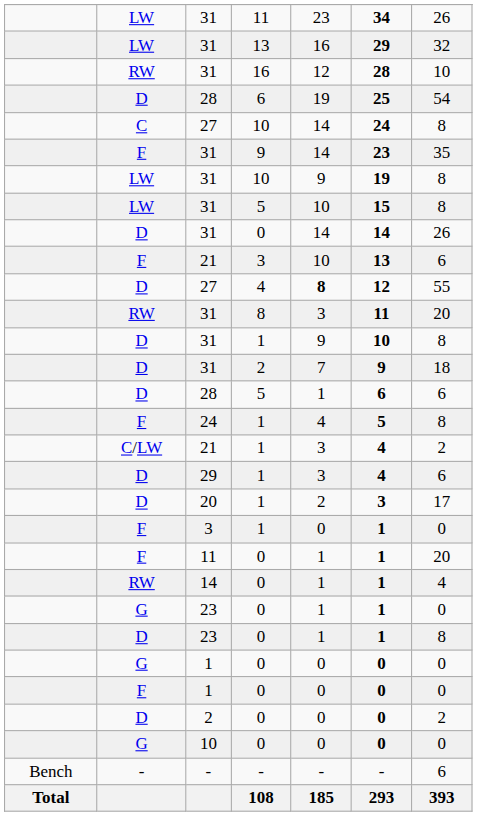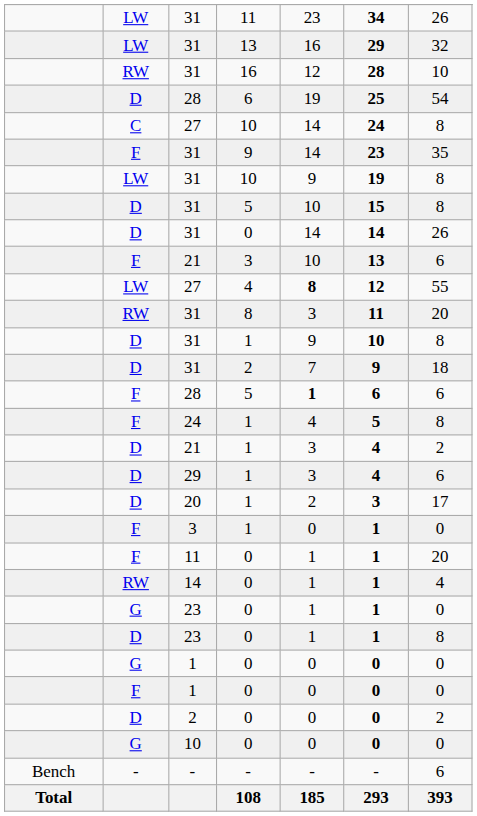 <table class="wikitable sortable" width ="50%">
 <tr align="center">
 </tr>
 <tr align="center" bgcolor="">
 <td></td>
 <td><a href='#'>LW</a></td>
 <td>31</td>
 <td>11</td>
 <td>23</td>
 <td><strong>34</strong></td>
 <td>26</td>
 </tr>
 <tr align="center" bgcolor="f0f0f0">
 <td></td>
 <td><a href='#'>LW</a></td>
 <td>31</td>
 <td>13</td>
 <td>16</td>
 <td><strong>29</strong></td>
 <td>32</td>
 </tr>
 <tr align="center" bgcolor="">
 <td></td>
 <td><a href='#'>RW</a></td>
 <td>31</td>
 <td>16</td>
 <td>12</td>
 <td><strong>28</strong></td>
 <td>10</td>
 </tr>
 <tr align="center" bgcolor="f0f0f0">
 <td></td>
 <td><a href='#'>D</a></td>
 <td>28</td>
 <td>6</td>
 <td>19</td>
 <td><strong>25</strong></td>
 <td>54</td>
 </tr>
 <tr align="center" bgcolor="">
 <td></td>
 <td><a href='#'>C</a></td>
 <td>27</td>
 <td>10</td>
 <td>14</td>
 <td><strong>24</strong></td>
 <td>8</td>
 </tr>
 <tr align="center" bgcolor="f0f0f0">
 <td></td>
 <td><a href='#'>F</a></td>
 <td>31</td>
 <td>9</td>
 <td>14</td>
 <td><strong>23</strong></td>
 <td>35</td>
 </tr>
 <tr align="center" bgcolor="">
 <td></td>
 <td><a href='#'>LW</a></td>
 <td>31</td>
 <td>10</td>
 <td>9</td>
 <td><strong>19</strong></td>
 <td>8</td>
 </tr>
 <tr align="center" bgcolor="f0f0f0">
 <td></td>
-<td><a href='#'>LW</a></td>
+<td><a href='#'>D</a></td>
 <td>31</td>
 <td>5</td>
 <td>10</td>
 <td><strong>15</strong></td>
 <td>8</td>
 </tr>
 <tr align="center" bgcolor="">
 <td></td>
 <td><a href='#'>D</a></td>
 <td>31</td>
 <td>0</td>
 <td>14</td>
 <td><strong>14</strong></td>
 <td>26</td>
 </tr>
 <tr align="center" bgcolor="f0f0f0">
 <td></td>
 <td><a href='#'>F</a></td>
 <td>21</td>
 <td>3</td>
 <td>10</td>
 <td><strong>13</strong></td>
 <td>6</td>
 </tr>
 <tr align="center" bgcolor="">
 <td></td>
-<td><a href='#'>D</a></td>
+<td><a href='#'>LW</a></td>
 <td>27</td>
 <td>4</td>
 <td><strong>8</strong></td>
 <td><strong>12</strong></td>
 <td>55</td>
 </tr>
 <tr align="center" bgcolor="f0f0f0">
 <td></td>
 <td><a href='#'>RW</a></td>
 <td>31</td>
 <td>8</td>
 <td>3</td>
 <td><strong>11</strong></td>
 <td>20</td>
 </tr>
 <tr align="center" bgcolor="">
 <td></td>
 <td><a href='#'>D</a></td>
 <td>31</td>
 <td>1</td>
 <td>9</td>
 <td><strong>10</strong></td>
 <td>8</td>
 </tr>
 <tr align="center" bgcolor="f0f0f0">
 <td></td>
 <td><a href='#'>D</a></td>
 <td>31</td>
 <td>2</td>
 <td>7</td>
 <td><strong>9</strong></td>
 <td>18</td>
 </tr>
 <tr align="center" bgcolor="">
 <td></td>
-<td><a href='#'>D</a></td>
+<td><a href='#'>F</a></td>
 <td>28</td>
 <td>5</td>
-<td>1</td>
+<td><strong>1</strong></td>
 <td><strong>6</strong></td>
 <td>6</td>
 </tr>
 <tr align="center" bgcolor="f0f0f0">
 <td></td>
 <td><a href='#'>F</a></td>
 <td>24</td>
 <td>1</td>
 <td>4</td>
 <td><strong>5</strong></td>
 <td>8</td>
 </tr>
 <tr align="center" bgcolor="">
 <td></td>
-<td><a href='#'>C</a>/<a href='#'>LW</a></td>
+<td><a href='#'>D</a></td>
 <td>21</td>
 <td>1</td>
 <td>3</td>
 <td><strong>4</strong></td>
 <td>2</td>
 </tr>
 <tr align="center" bgcolor="f0f0f0">
 <td></td>
 <td><a href='#'>D</a></td>
 <td>29</td>
 <td>1</td>
 <td>3</td>
 <td><strong>4</strong></td>
 <td>6</td>
 </tr>
 <tr align="center" bgcolor="">
 <td></td>
 <td><a href='#'>D</a></td>
 <td>20</td>
 <td>1</td>
 <td>2</td>
 <td><strong>3</strong></td>
 <td>17</td>
 </tr>
 <tr align="center" bgcolor="f0f0f0">
 <td></td>
 <td><a href='#'>F</a></td>
 <td>3</td>
 <td>1</td>
 <td>0</td>
 <td><strong>1</strong></td>
 <td>0</td>
 </tr>
 <tr align="center" bgcolor="">
 <td></td>
 <td><a href='#'>F</a></td>
 <td>11</td>
 <td>0</td>
 <td>1</td>
 <td><strong>1</strong></td>
 <td>20</td>
 </tr>
 <tr align="center" bgcolor="f0f0f0">
 <td></td>
 <td><a href='#'>RW</a></td>
 <td>14</td>
 <td>0</td>
 <td>1</td>
 <td><strong>1</strong></td>
 <td>4</td>
 </tr>
 <tr align="center" bgcolor="">
 <td></td>
 <td><a href='#'>G</a></td>
 <td>23</td>
 <td>0</td>
 <td>1</td>
 <td><strong>1</strong></td>
 <td>0</td>
 </tr>
 <tr align="center" bgcolor="f0f0f0">
 <td></td>
 <td><a href='#'>D</a></td>
 <td>23</td>
 <td>0</td>
 <td>1</td>
 <td><strong>1</strong></td>
 <td>8</td>
 </tr>
 <tr align="center" bgcolor="">
 <td></td>
 <td><a href='#'>G</a></td>
 <td>1</td>
 <td>0</td>
 <td>0</td>
 <td><strong>0</strong></td>
 <td>0</td>
 </tr>
 <tr align="center" bgcolor="f0f0f0">
 <td></td>
 <td><a href='#'>F</a></td>
 <td>1</td>
 <td>0</td>
 <td>0</td>
 <td><strong>0</strong></td>
 <td>0</td>
 </tr>
 <tr align="center" bgcolor="">
 <td></td>
 <td><a href='#'>D</a></td>
 <td>2</td>
 <td>0</td>
 <td>0</td>
 <td><strong>0</strong></td>
 <td>2</td>
 </tr>
 <tr align="center" bgcolor="f0f0f0">
 <td></td>
 <td><a href='#'>G</a></td>
 <td>10</td>
 <td>0</td>
 <td>0</td>
 <td><strong>0</strong></td>
 <td>0</td>
 </tr>
 <tr align="center" bgcolor="">
 <td>Bench</td>
 <td>-</td>
 <td>-</td>
 <td>-</td>
 <td>-</td>
 <td>-</td>
 <td>6</td>
 </tr>
 <tr>
 <th>Total</th>
 <th></th>
 <th></th>
 <th>108</th>
 <th>185</th>
 <th>293</th>
 <th>393</th>
 </tr>
 </table>
